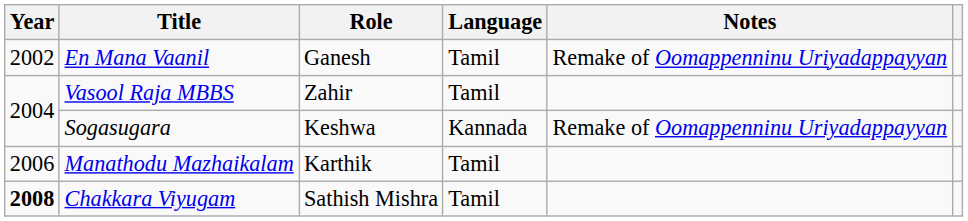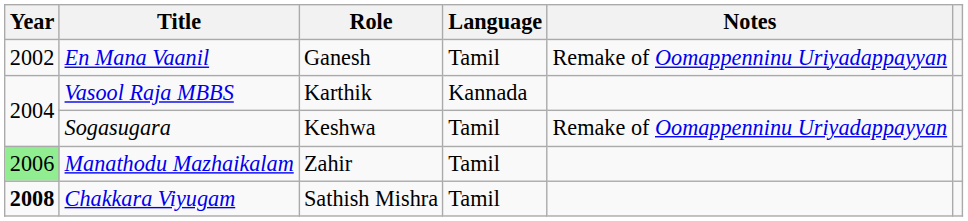 <table class="wikitable sortable">
 <tr>
 <th scope="col">Year</th>
 <th scope="col">Title</th>
 <th scope="col">Role</th>
 <th scope="col">Language</th>
 <th scope="col" class="unsortable">Notes</th>
 <th scope="col" class="unsortable"></th>
 </tr>
 <tr>
 <td>2002</td>
 <td><em><a href='#'>En Mana Vaanil</a></em></td>
 <td>Ganesh</td>
 <td>Tamil</td>
 <td>Remake of <em><a href='#'>Oomappenninu Uriyadappayyan</a></em></td>
 <td style="text-align:center;"></td>
 </tr>
 <tr>
 <td rowspan="2">2004</td>
 <td><em><a href='#'>Vasool Raja MBBS</a></em></td>
-<td>Zahir</td>
-<td>Tamil</td>
+<td>Karthik</td>
+<td>Kannada</td>
 <td></td>
 <td style="text-align:center;"></td>
 </tr>
 <tr>
 <td><em>Sogasugara</em></td>
 <td>Keshwa</td>
-<td>Kannada</td>
+<td>Tamil</td>
 <td>Remake of <em><a href='#'>Oomappenninu Uriyadappayyan</a></em></td>
 <td style="text-align:center;"></td>
 </tr>
 <tr>
-<td>2006</td>
+<td style="background: lightgreen;">2006</td>
 <td><em><a href='#'>Manathodu Mazhaikalam</a></em></td>
-<td>Karthik</td>
+<td>Zahir</td>
 <td>Tamil</td>
 <td></td>
 <td style="text-align:center;"></td>
 </tr>
 <tr>
 <td><strong>2008</strong></td>
 <td><em><a href='#'>Chakkara Viyugam</a></em></td>
 <td>Sathish Mishra</td>
 <td>Tamil</td>
 <td></td>
 <td style="text-align:center;"></td>
 </tr>
 </table>
